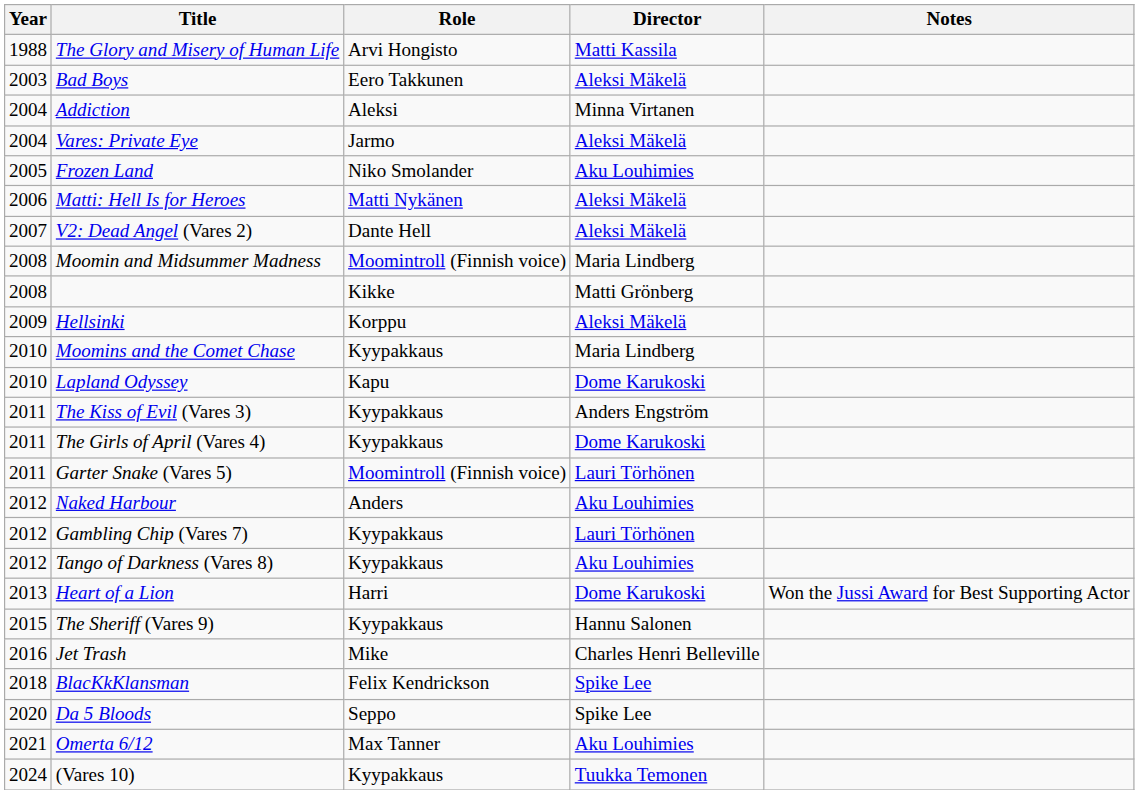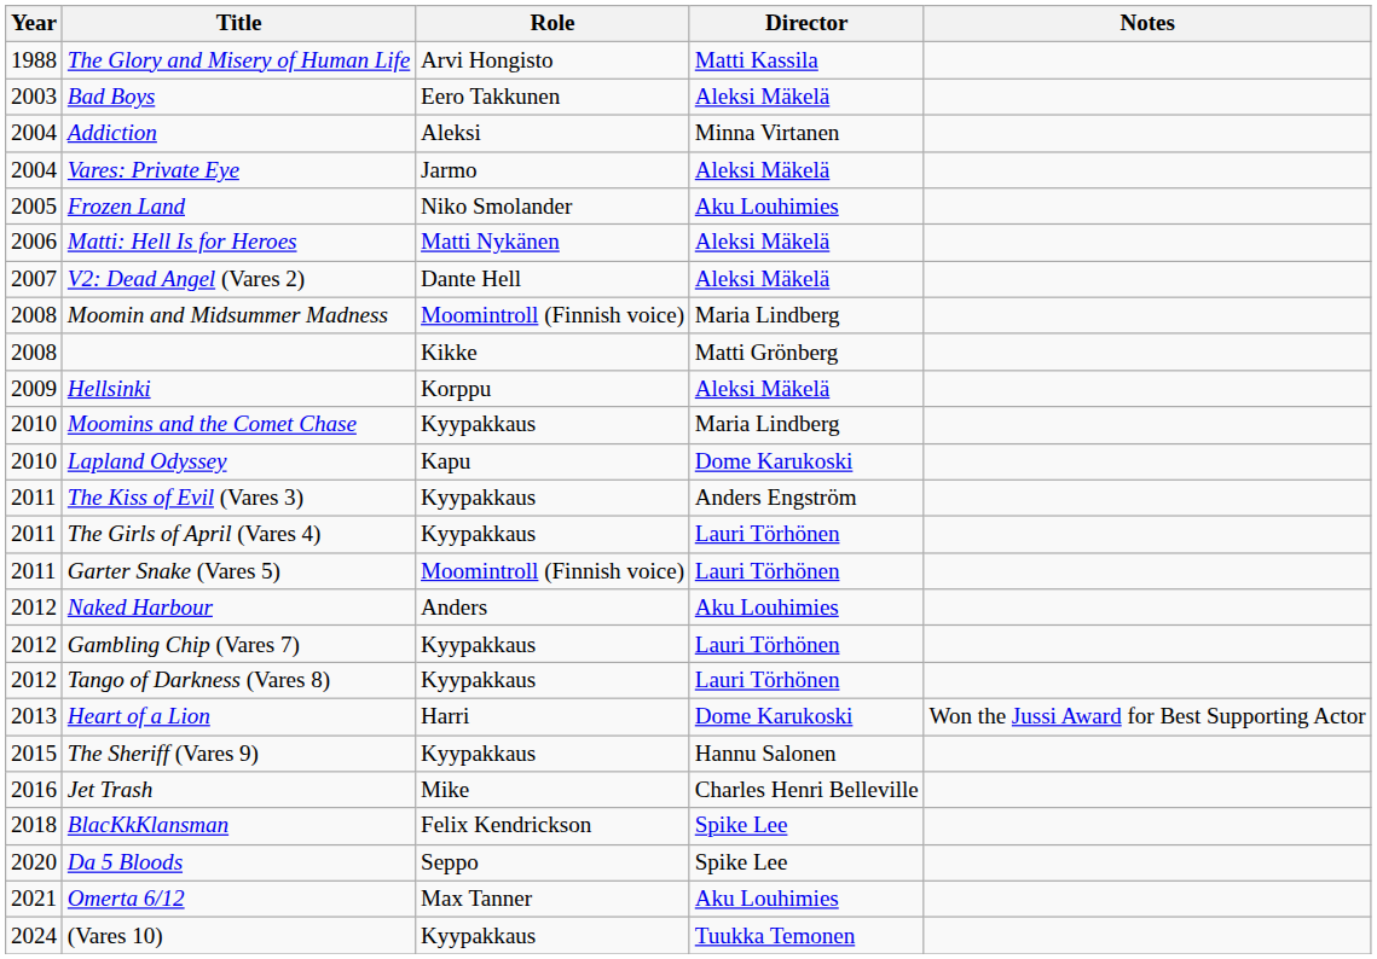 <table class="wikitable sortable">
 <tr>
 <th>Year</th>
 <th>Title</th>
 <th>Role</th>
 <th>Director</th>
 <th class="unsortable">Notes</th>
 </tr>
 <tr>
 <td>1988</td>
 <td><em><a href='#'>The Glory and Misery of Human Life</a></em></td>
 <td>Arvi Hongisto</td>
 <td><a href='#'>Matti Kassila</a></td>
 <td></td>
 </tr>
 <tr>
 <td>2003</td>
 <td><em><a href='#'>Bad Boys</a></em></td>
 <td>Eero Takkunen</td>
 <td><a href='#'>Aleksi Mäkelä</a></td>
 <td></td>
 </tr>
 <tr>
 <td>2004</td>
 <td><em><a href='#'>Addiction</a></em></td>
 <td>Aleksi</td>
 <td>Minna Virtanen</td>
 <td></td>
 </tr>
 <tr>
 <td>2004</td>
 <td><em><a href='#'>Vares: Private Eye</a></em></td>
 <td>Jarmo</td>
 <td><a href='#'>Aleksi Mäkelä</a></td>
 <td></td>
 </tr>
 <tr>
 <td>2005</td>
 <td><em><a href='#'>Frozen Land</a></em></td>
 <td>Niko Smolander</td>
 <td><a href='#'>Aku Louhimies</a></td>
 <td></td>
 </tr>
 <tr>
 <td>2006</td>
 <td><em><a href='#'>Matti: Hell Is for Heroes</a></em></td>
 <td><a href='#'>Matti Nykänen</a></td>
 <td><a href='#'>Aleksi Mäkelä</a></td>
 <td></td>
 </tr>
 <tr>
 <td>2007</td>
 <td><em><a href='#'>V2: Dead Angel</a></em> (Vares 2)</td>
 <td>Dante Hell</td>
 <td><a href='#'>Aleksi Mäkelä</a></td>
 <td></td>
 </tr>
 <tr>
 <td>2008</td>
 <td><em>Moomin and Midsummer Madness</em></td>
 <td><a href='#'>Moomintroll</a> (Finnish voice)</td>
 <td>Maria Lindberg</td>
 </tr>
 <tr>
 <td>2008</td>
 <td><em></em></td>
 <td>Kikke</td>
 <td>Matti Grönberg</td>
 <td></td>
 </tr>
 <tr>
 <td>2009</td>
 <td><em><a href='#'>Hellsinki</a></em></td>
 <td>Korppu</td>
 <td><a href='#'>Aleksi Mäkelä</a></td>
 <td></td>
 </tr>
 <tr>
 <td>2010</td>
 <td><em><a href='#'>Moomins and the Comet Chase</a></em></td>
 <td>Kyypakkaus</td>
 <td>Maria Lindberg</td>
 <td></td>
 </tr>
 <tr>
 <td>2010</td>
 <td><em><a href='#'>Lapland Odyssey</a></em></td>
 <td>Kapu</td>
 <td><a href='#'>Dome Karukoski</a></td>
 <td></td>
 </tr>
 <tr>
 <td>2011</td>
 <td><em><a href='#'>The Kiss of Evil</a></em> (Vares 3)</td>
 <td>Kyypakkaus</td>
 <td>Anders Engström</td>
 <td></td>
 </tr>
 <tr>
 <td>2011</td>
 <td><em> The Girls of April</em> (Vares 4)</td>
 <td>Kyypakkaus</td>
-<td><a href='#'>Dome Karukoski</a></td>
+<td><a href='#'>Lauri Törhönen</a></td>
 <td></td>
 </tr>
 <tr>
 <td>2011</td>
 <td><em> Garter Snake</em> (Vares 5)</td>
 <td><a href='#'>Moomintroll</a> (Finnish voice)</td>
 <td><a href='#'>Lauri Törhönen</a></td>
 <td></td>
 </tr>
 <tr>
 <td>2012</td>
 <td><em><a href='#'>Naked Harbour</a></em></td>
 <td>Anders</td>
 <td><a href='#'>Aku Louhimies</a></td>
 <td></td>
 </tr>
 <tr>
 <td>2012</td>
 <td><em> Gambling Chip</em> (Vares 7)</td>
 <td>Kyypakkaus</td>
 <td><a href='#'>Lauri Törhönen</a></td>
 <td></td>
 </tr>
 <tr>
 <td>2012</td>
 <td><em> Tango of Darkness</em> (Vares 8)</td>
 <td>Kyypakkaus</td>
-<td><a href='#'>Aku Louhimies</a></td>
+<td><a href='#'>Lauri Törhönen</a></td>
 <td></td>
 </tr>
 <tr>
 <td>2013</td>
 <td><em><a href='#'>Heart of a Lion</a></em></td>
 <td>Harri</td>
 <td><a href='#'>Dome Karukoski</a></td>
 <td>Won the <a href='#'>Jussi Award</a> for Best Supporting Actor</td>
 </tr>
 <tr>
 <td>2015</td>
 <td><em> The Sheriff</em> (Vares 9)</td>
 <td>Kyypakkaus</td>
 <td>Hannu Salonen</td>
 <td></td>
 </tr>
 <tr>
 <td>2016</td>
 <td><em>Jet Trash</em></td>
 <td>Mike</td>
 <td>Charles Henri Belleville</td>
 <td></td>
 </tr>
 <tr>
 <td>2018</td>
 <td><em><a href='#'>BlacKkKlansman</a></em></td>
 <td>Felix Kendrickson</td>
 <td><a href='#'>Spike Lee</a></td>
 <td></td>
 </tr>
 <tr>
 <td>2020</td>
 <td><em><a href='#'>Da 5 Bloods</a></em></td>
 <td>Seppo</td>
 <td>Spike Lee</td>
 <td></td>
 </tr>
 <tr>
 <td>2021</td>
 <td><em><a href='#'>Omerta 6/12</a></em></td>
 <td>Max Tanner</td>
 <td><a href='#'>Aku Louhimies</a></td>
 <td></td>
 </tr>
 <tr>
 <td>2024</td>
 <td><em></em> (Vares 10)</td>
 <td>Kyypakkaus</td>
 <td><a href='#'>Tuukka Temonen</a></td>
 <td></td>
 </tr>
 </table>
